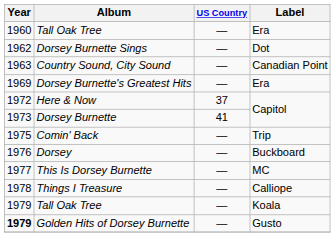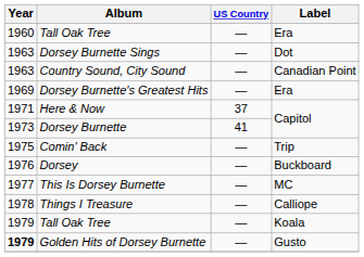 <table class="wikitable">
 <tr>
 <th>Year</th>
 <th>Album</th>
 <th><small><a href='#'>US Country</a></small></th>
 <th>Label</th>
 </tr>
 <tr>
 <td>1960</td>
 <td><em>Tall Oak Tree</em></td>
 <td style="text-align:center;">—</td>
 <td>Era</td>
 </tr>
 <tr>
-<td>1962</td>
+<td>1963</td>
 <td><em>Dorsey Burnette Sings</em></td>
 <td style="text-align:center;">—</td>
 <td>Dot</td>
 </tr>
 <tr>
 <td>1963</td>
 <td><em>Country Sound, City Sound</em></td>
 <td style="text-align:center;">—</td>
 <td>Canadian Point</td>
 </tr>
 <tr>
 <td>1969</td>
 <td><em>Dorsey Burnette's Greatest Hits</em></td>
 <td style="text-align:center;">—</td>
 <td>Era</td>
 </tr>
 <tr>
-<td>1972</td>
+<td>1971</td>
 <td><em>Here & Now</em></td>
 <td style="text-align:center;">37</td>
 <td rowspan="2">Capitol</td>
 </tr>
 <tr>
 <td>1973</td>
 <td><em>Dorsey Burnette</em></td>
 <td style="text-align:center;">41</td>
 </tr>
 <tr>
 <td>1975</td>
 <td><em>Comin' Back</em></td>
 <td style="text-align:center;">—</td>
 <td>Trip</td>
 </tr>
 <tr>
 <td>1976</td>
 <td><em>Dorsey</em></td>
 <td style="text-align:center;">—</td>
 <td>Buckboard</td>
 </tr>
 <tr>
 <td>1977</td>
 <td><em>This Is Dorsey Burnette</em></td>
 <td style="text-align:center;">—</td>
 <td>MC</td>
 </tr>
 <tr>
 <td>1978</td>
 <td><em>Things I Treasure</em></td>
 <td style="text-align:center;">—</td>
 <td>Calliope</td>
 </tr>
 <tr>
 <td>1979</td>
 <td><em>Tall Oak Tree</em></td>
 <td style="text-align:center;">—</td>
 <td>Koala</td>
 </tr>
 <tr>
 <td><strong>1979</strong></td>
 <td><em>Golden Hits of Dorsey Burnette</em></td>
 <td style="text-align:center;">—</td>
 <td>Gusto</td>
 </tr>
 <tr>
 </tr>
 </table>
